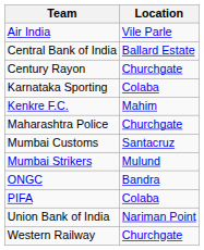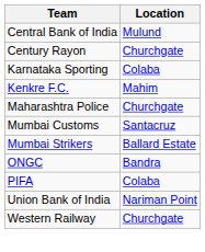 <table class="wikitable sortable">
 <tr>
 <th>Team</th>
 <th>Location</th>
 </tr>
 <tr>
-<td><a href='#'>Air India</a></td>
-<td><a href='#'>Vile Parle</a></td>
-</tr>
-<tr>
 <td>Central Bank of India</td>
-<td><a href='#'>Ballard Estate</a></td>
+<td><a href='#'>Mulund</a></td>
 </tr>
 <tr>
 <td>Century Rayon</td>
 <td><a href='#'>Churchgate</a></td>
 </tr>
 <tr>
 <td>Karnataka Sporting</td>
 <td><a href='#'>Colaba</a></td>
 </tr>
 <tr>
 <td><a href='#'>Kenkre F.C.</a></td>
 <td><a href='#'>Mahim</a></td>
 </tr>
 <tr>
 <td>Maharashtra Police</td>
 <td><a href='#'>Churchgate</a></td>
 </tr>
 <tr>
 <td>Mumbai Customs</td>
 <td><a href='#'>Santacruz</a></td>
 </tr>
 <tr>
 <td><a href='#'>Mumbai Strikers</a></td>
-<td><a href='#'>Mulund</a></td>
+<td><a href='#'>Ballard Estate</a></td>
 </tr>
 <tr>
 <td><a href='#'>ONGC</a></td>
 <td><a href='#'>Bandra</a></td>
 </tr>
 <tr>
 <td><a href='#'>PIFA</a></td>
 <td><a href='#'>Colaba</a></td>
 </tr>
 <tr>
 <td>Union Bank of India</td>
 <td><a href='#'>Nariman Point</a></td>
 </tr>
 <tr>
 <td>Western Railway</td>
 <td><a href='#'>Churchgate</a></td>
 </tr>
 </table>
